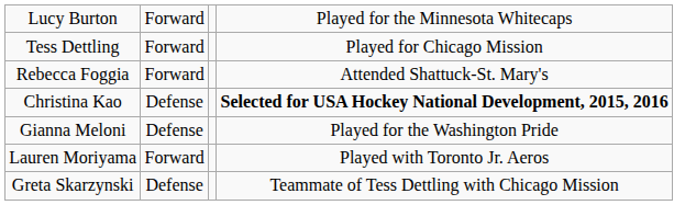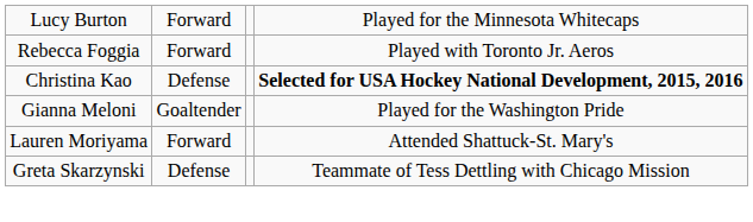 <table class="wikitable" style="text-align:center;">
 <tr>
 </tr>
 <tr>
 <td>Lucy Burton</td>
 <td>Forward</td>
 <td></td>
 <td>Played for the Minnesota Whitecaps</td>
 </tr>
 <tr>
-<td>Tess Dettling</td>
-<td>Forward</td>
-<td></td>
-<td>Played for Chicago Mission</td>
-</tr>
-<tr>
 <td>Rebecca Foggia</td>
 <td>Forward</td>
 <td></td>
-<td>Attended Shattuck-St. Mary's</td>
+<td>Played with Toronto Jr. Aeros</td>
 </tr>
 <tr>
 <td>Christina Kao</td>
 <td>Defense</td>
 <td></td>
 <td><strong>Selected for USA Hockey National Development, 2015, 2016</strong></td>
 </tr>
 <tr>
 <td>Gianna Meloni</td>
-<td>Defense</td>
+<td>Goaltender</td>
 <td></td>
 <td>Played for the Washington Pride</td>
 </tr>
 <tr>
 <td>Lauren Moriyama</td>
 <td>Forward</td>
 <td></td>
-<td>Played with Toronto Jr. Aeros</td>
+<td>Attended Shattuck-St. Mary's</td>
 </tr>
 <tr>
 <td>Greta Skarzynski</td>
 <td>Defense</td>
 <td></td>
 <td>Teammate of Tess Dettling with Chicago Mission</td>
 </tr>
 </table>
